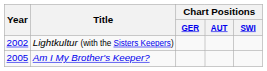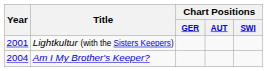 <table class="wikitable">
 <tr>
 <th rowspan="2">Year</th>
 <th rowspan="2">Title</th>
 <th colspan="3">Chart Positions</th>
 </tr>
 <tr>
 <th width="40"><small><a href='#'>GER</a></small></th>
 <th width="40"><small><a href='#'>AUT</a></small></th>
 <th width="40"><small><a href='#'>SWI</a></small></th>
 </tr>
 <tr>
-<td><a href='#'>2002</a></td>
+<td><a href='#'>2001</a></td>
 <td><em>Lightkultur</em> <small>(with the <a href='#'>Sisters Keepers</a>)</small></td>
 <td></td>
 <td></td>
 <td></td>
 </tr>
 <tr>
-<td><a href='#'>2005</a></td>
+<td><a href='#'>2004</a></td>
 <td><em><a href='#'>Am I My Brother's Keeper?</a></em></td>
 <td></td>
 <td></td>
 <td></td>
 </tr>
 </table>
